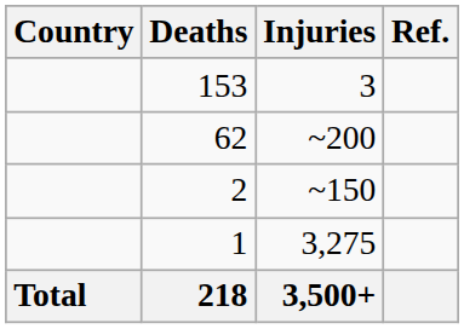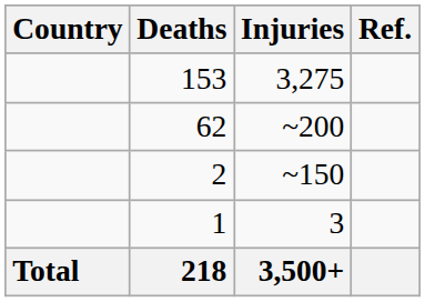 <table class="wikitable sortable floatright" style="clear:right; margin-left:7px; margin-top:0; margin-right:0; margin-bottom:3px;">
 <tr>
 <th>Country</th>
 <th>Deaths</th>
 <th>Injuries</th>
 <th>Ref.</th>
 </tr>
 <tr>
 <td></td>
 <td align=right>153</td>
-<td align=right>3</td>
+<td align=right>3,275</td>
 <td></td>
 </tr>
 <tr>
 <td></td>
 <td align=right>62</td>
 <td align=right>~200</td>
 <td></td>
 </tr>
 <tr>
 <td></td>
 <td align=right>2</td>
 <td align=right>~150</td>
 <td></td>
 </tr>
 <tr>
 <td></td>
 <td align=right>1</td>
-<td align=right>3,275</td>
+<td align=right>3</td>
 <td></td>
 </tr>
 <tr>
 <th style="text-align:left">Total</th>
 <th style="text-align:right">218</th>
 <th style="text-align:right">3,500+</th>
 <th></th>
 </tr>
 </table>
